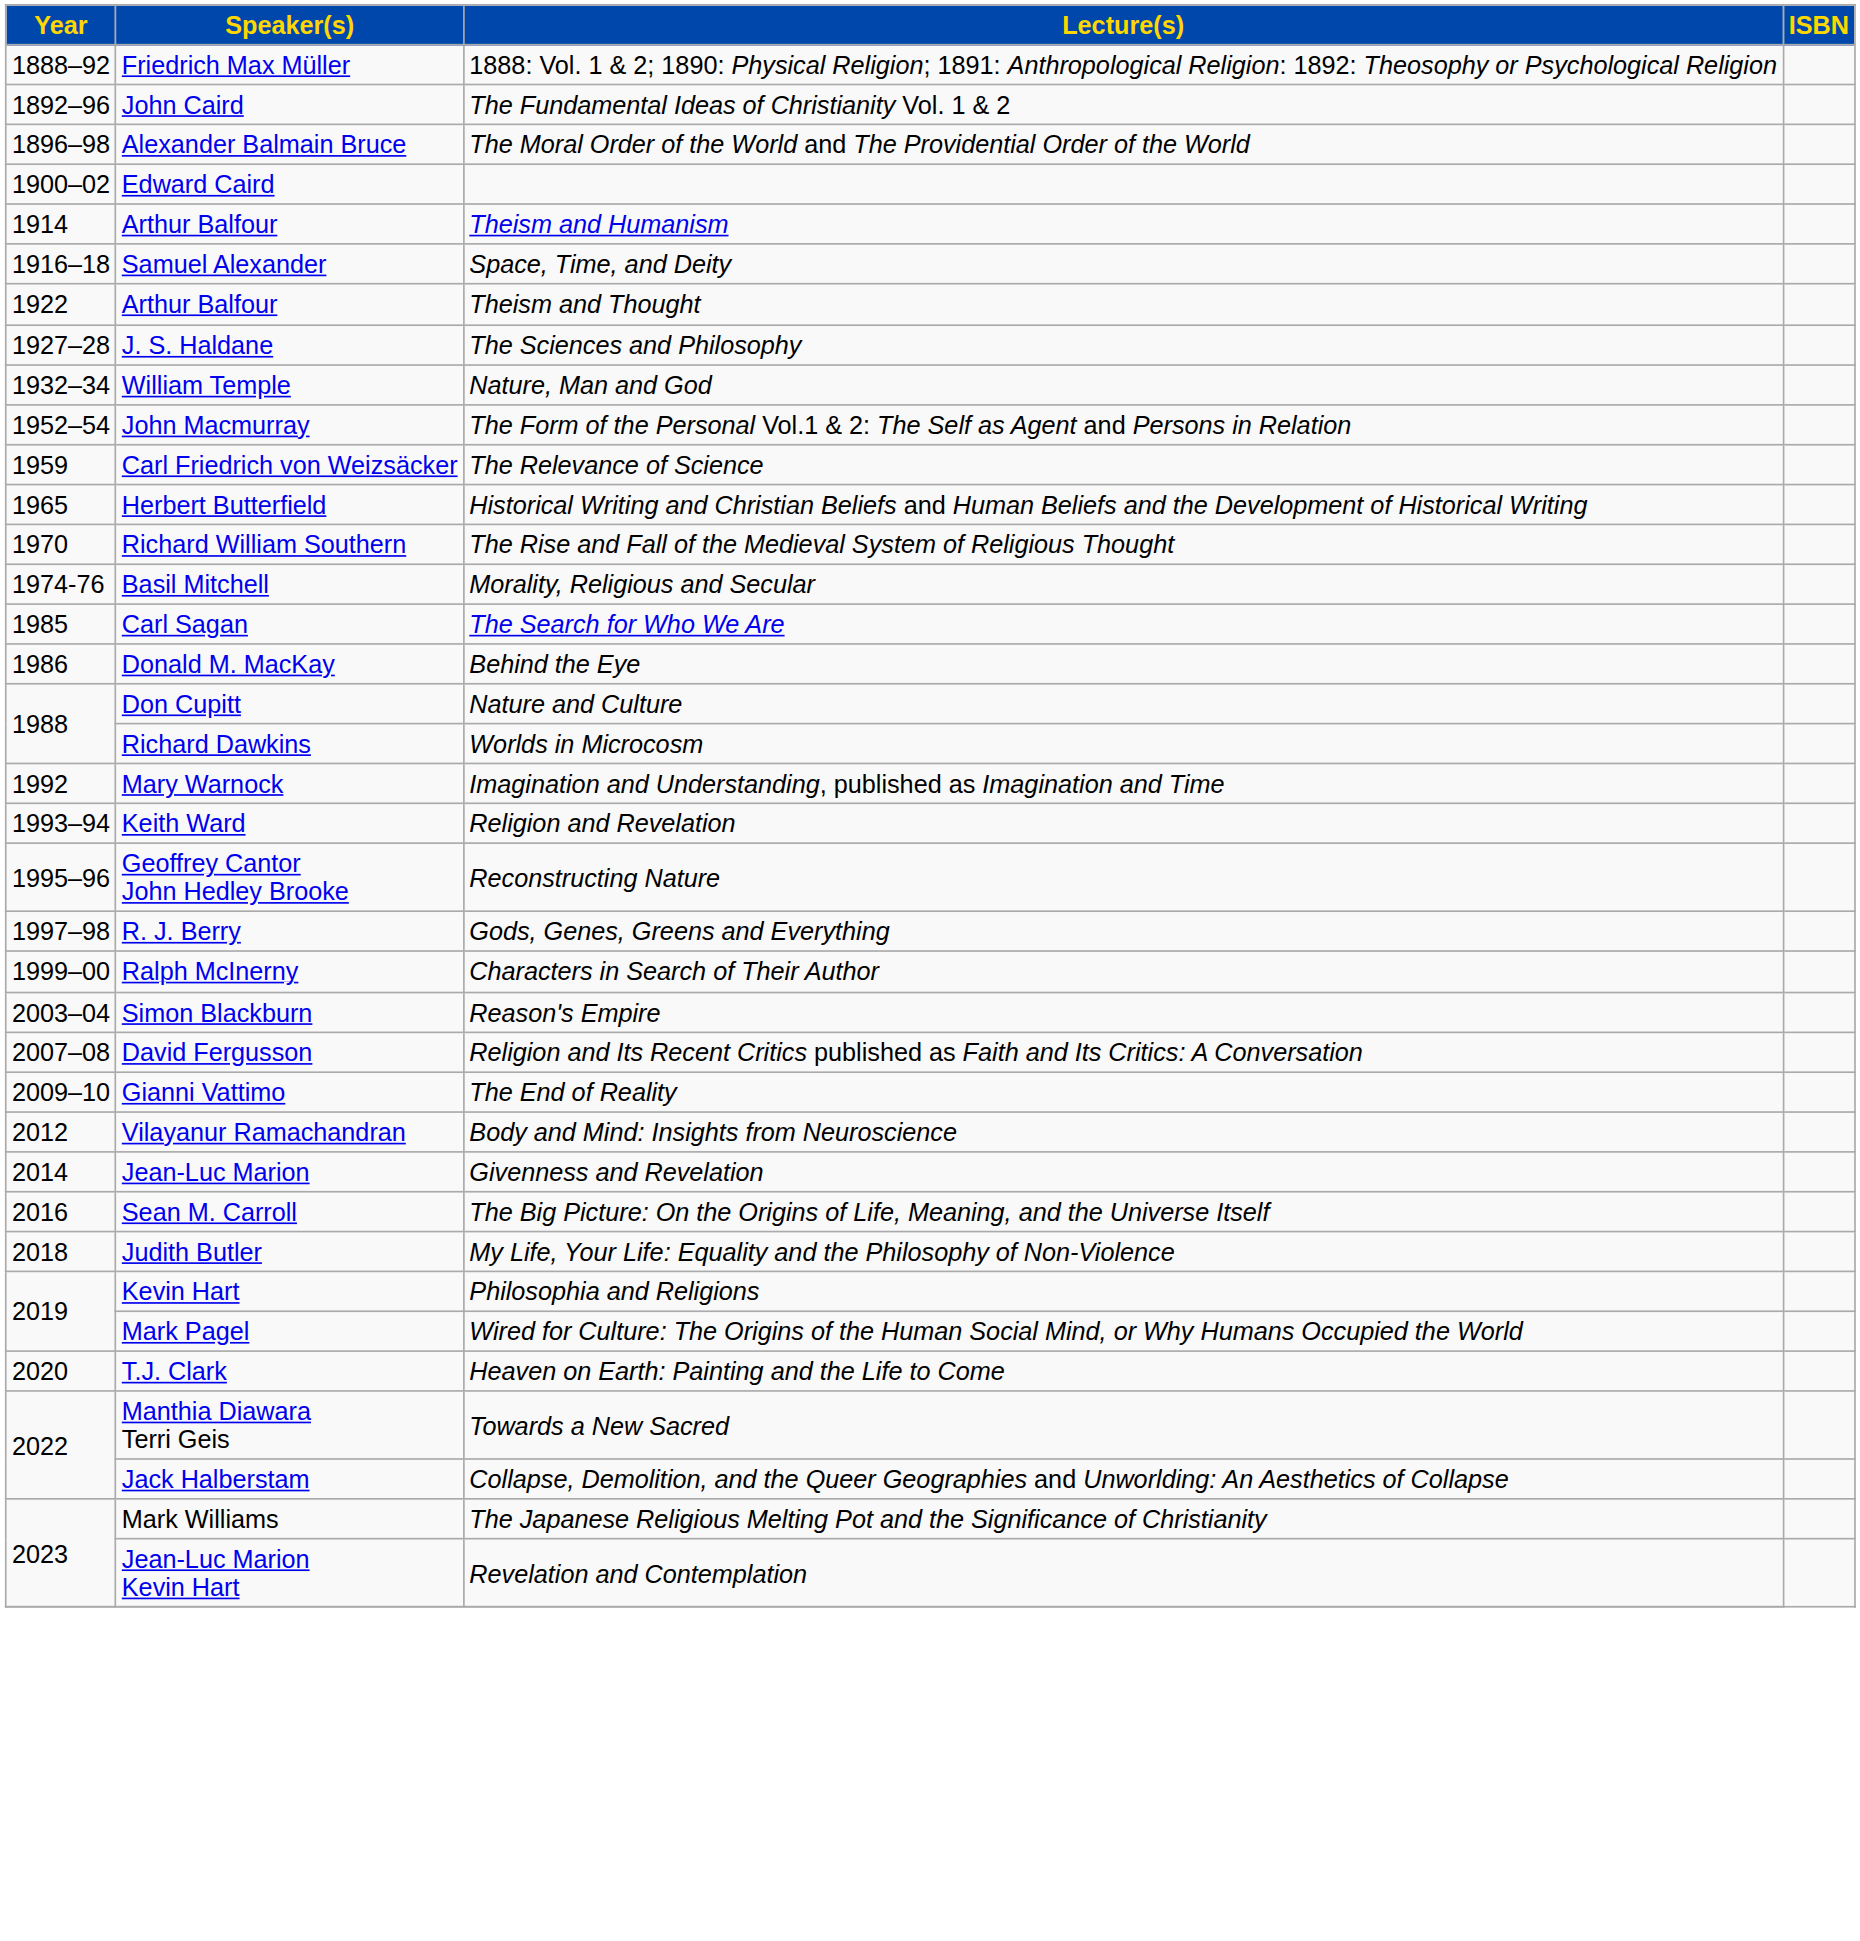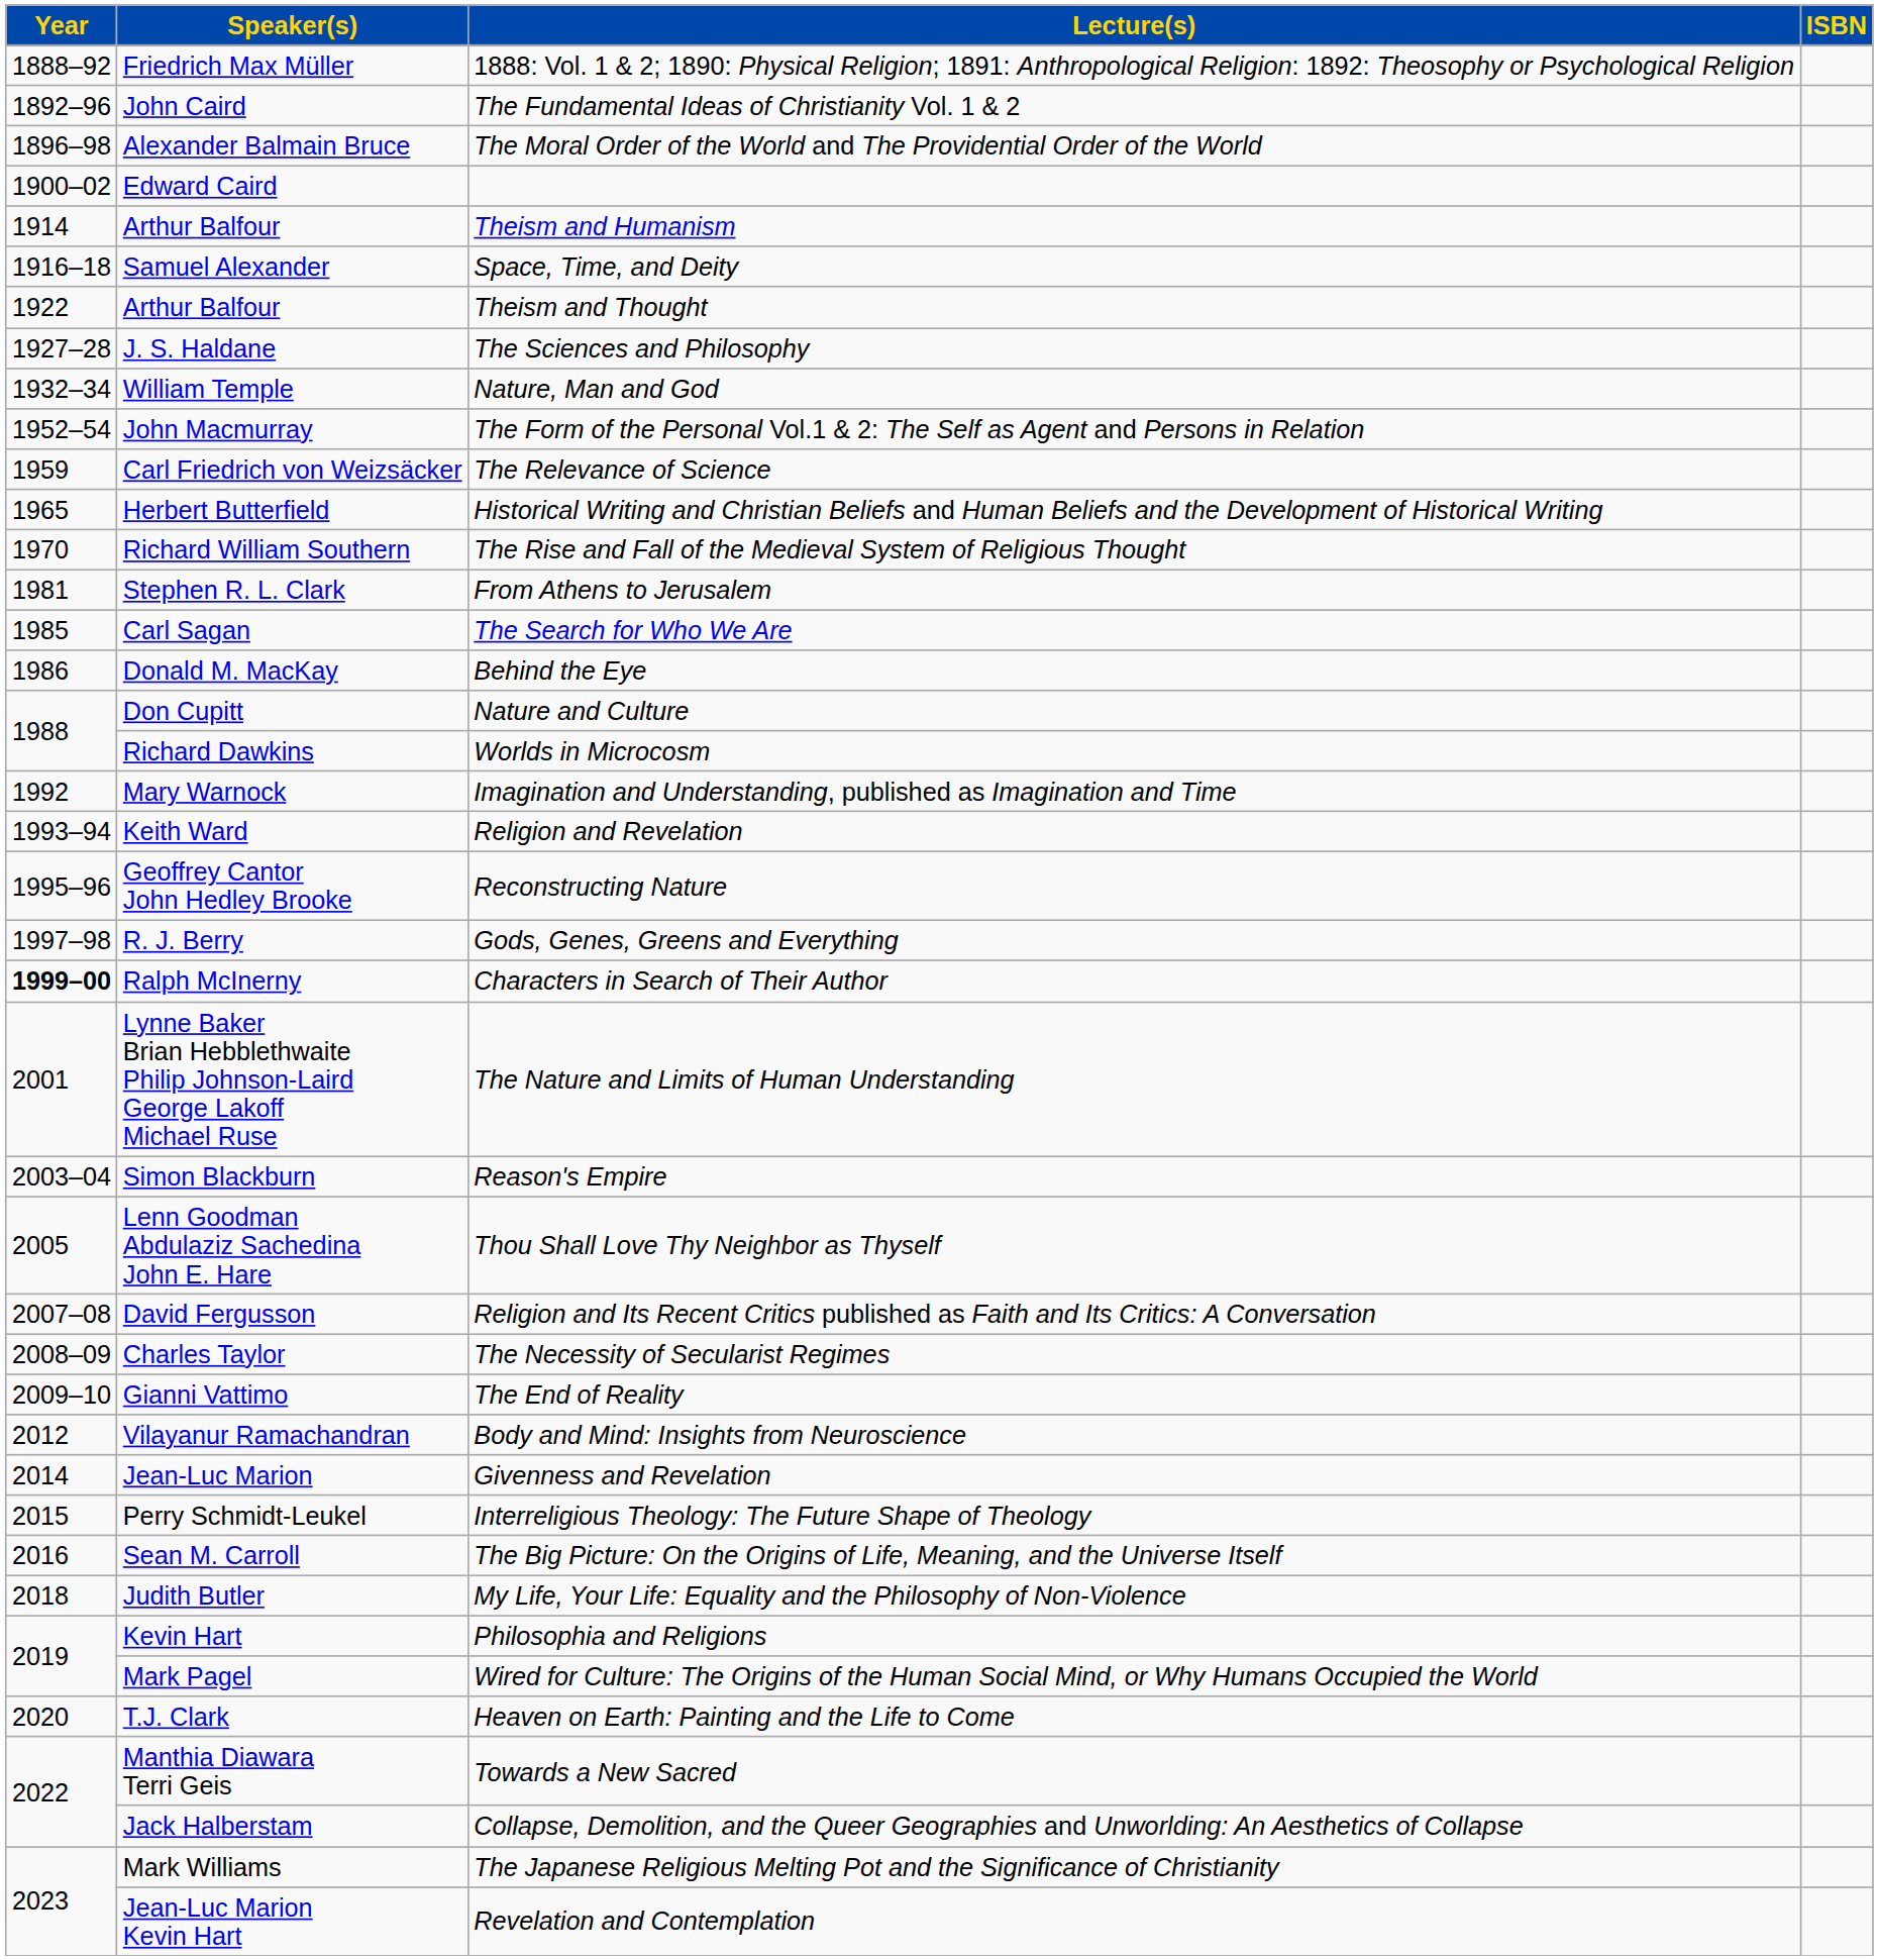 <table class="wikitable collapsible" style="font-size:95%; text-align:left; margin-left:1em;"|->
 <tr>
 <th style="background:#0047AB;color:#FFD700;">Year</th>
 <th style="background:#0047AB;color:#FFD700;">Speaker(s)</th>
 <th style="background:#0047AB;color:#FFD700;">Lecture(s)</th>
 <th style="background:#0047AB;color:#FFD700;">ISBN</th>
 </tr>
 <tr>
 <td>1888–92</td>
 <td><a href='#'>Friedrich Max Müller</a></td>
 <td>1888: <em></em> Vol. 1 & 2; 1890: <em>Physical Religion</em>; 1891: <em>Anthropological Religion</em>: 1892: <em>Theosophy or Psychological Religion</em></td>
 <td></td>
 </tr>
 <tr>
 <td>1892–96</td>
 <td><a href='#'>John Caird</a></td>
 <td><em>The Fundamental Ideas of Christianity</em> Vol. 1 & 2</td>
 <td></td>
 </tr>
 <tr>
 <td>1896–98</td>
 <td><a href='#'>Alexander Balmain Bruce</a></td>
 <td><em>The Moral Order of the World</em> and <em>The Providential Order of the World</em></td>
 <td></td>
 </tr>
 <tr>
 <td>1900–02</td>
 <td><a href='#'>Edward Caird</a></td>
 <td><em></em></td>
 <td></td>
 </tr>
 <tr>
 <td>1914</td>
 <td><a href='#'>Arthur Balfour</a></td>
 <td><em><a href='#'>Theism and Humanism</a></em></td>
 <td></td>
 </tr>
 <tr>
 <td>1916–18</td>
 <td><a href='#'>Samuel Alexander</a></td>
 <td><em>Space, Time, and Deity</em></td>
 <td><br></td>
 </tr>
 <tr>
 <td>1922</td>
 <td><a href='#'>Arthur Balfour</a></td>
 <td><em>Theism and Thought</em></td>
 <td></td>
 </tr>
 <tr>
 <td>1927–28</td>
 <td><a href='#'>J.&nbsp;S. Haldane</a></td>
 <td><em>The Sciences and Philosophy</em></td>
 <td></td>
 </tr>
 <tr>
 <td>1932–34</td>
 <td><a href='#'>William Temple</a></td>
 <td><em>Nature, Man and God</em></td>
 <td></td>
 </tr>
 <tr>
 <td>1952–54</td>
 <td><a href='#'>John Macmurray</a></td>
 <td><em>The Form of the Personal</em> Vol.1 & 2: <em>The Self as Agent</em> and <em>Persons in Relation</em></td>
 <td><br></td>
 </tr>
 <tr>
 <td>1959</td>
 <td><a href='#'>Carl Friedrich von Weizsäcker</a></td>
 <td><em>The Relevance of Science</em></td>
 <td></td>
 </tr>
 <tr>
 <td>1965</td>
 <td><a href='#'>Herbert Butterfield</a></td>
 <td><em>Historical Writing and Christian Beliefs</em> and <em>Human Beliefs and the Development of Historical Writing</em></td>
 <td></td>
 </tr>
 <tr>
 <td>1970</td>
 <td><a href='#'>Richard William Southern</a></td>
 <td><em>The Rise and Fall of the Medieval System of Religious Thought</em></td>
 <td></td>
 </tr>
 <tr>
-<td>1974-76</td>
-<td><a href='#'>Basil Mitchell</a></td>
-<td><em>Morality, Religious and Secular</em></td>
+<td>1981</td>
+<td><a href='#'>Stephen R. L. Clark</a></td>
+<td><em>From Athens to Jerusalem</em></td>
 <td></td>
 </tr>
 <tr>
 <td>1985</td>
 <td><a href='#'>Carl Sagan</a></td>
 <td><em><a href='#'>The Search for Who We Are</a></em></td>
 <td></td>
 </tr>
 <tr>
 <td>1986</td>
 <td><a href='#'>Donald M. MacKay</a></td>
 <td><em>Behind the Eye</em></td>
 <td></td>
 </tr>
 <tr>
 <td rowspan="2">1988</td>
 <td><a href='#'>Don Cupitt</a></td>
 <td><em>Nature and Culture</em></td>
 <td></td>
 </tr>
 <tr>
 <td><a href='#'>Richard Dawkins</a></td>
 <td><em>Worlds in Microcosm</em></td>
 <td></td>
 </tr>
 <tr>
 <td>1992</td>
 <td><a href='#'>Mary Warnock</a></td>
 <td><em>Imagination and Understanding</em>, published as <em>Imagination and Time</em></td>
 <td></td>
 </tr>
 <tr>
 <td>1993–94</td>
 <td><a href='#'>Keith Ward</a></td>
 <td><em>Religion and Revelation</em></td>
 <td></td>
 </tr>
 <tr>
 <td>1995–96</td>
 <td><a href='#'>Geoffrey Cantor</a><br><a href='#'>John Hedley Brooke</a></td>
 <td><em>Reconstructing Nature</em></td>
 <td></td>
 </tr>
 <tr>
 <td>1997–98</td>
 <td><a href='#'>R.&nbsp;J. Berry</a></td>
 <td><em>Gods, Genes, Greens and Everything</em></td>
 <td></td>
 </tr>
 <tr>
-<td>1999–00</td>
+<td><strong>1999–00</strong></td>
 <td><a href='#'>Ralph McInerny</a></td>
 <td><em>Characters in Search of Their Author</em></td>
+<td></td>
+</tr>
+<tr>
+<td>2001</td>
+<td><a href='#'>Lynne Baker</a><br>Brian Hebblethwaite<br><a href='#'>Philip Johnson-Laird</a><br><a href='#'>George Lakoff</a><br><a href='#'>Michael Ruse</a></td>
+<td><em>The Nature and Limits of Human Understanding</em></td>
 <td></td>
 </tr>
 <tr>
 <td>2003–04</td>
 <td><a href='#'>Simon Blackburn</a></td>
 <td><em>Reason's Empire</em></td>
 <td></td>
 </tr>
 <tr>
+<td>2005</td>
+<td><a href='#'>Lenn Goodman</a><br><a href='#'>Abdulaziz Sachedina</a><br><a href='#'>John E. Hare</a></td>
+<td><em>Thou Shall Love Thy Neighbor as Thyself</em></td>
+<td></td>
+</tr>
+<tr>
 <td>2007–08</td>
 <td><a href='#'>David Fergusson</a></td>
 <td><em>Religion and Its Recent Critics</em> published as <em>Faith and Its Critics: A Conversation</em></td>
+<td></td>
+</tr>
+<tr>
+<td>2008–09</td>
+<td><a href='#'>Charles Taylor</a></td>
+<td><em>The Necessity of Secularist Regimes</em></td>
 <td></td>
 </tr>
 <tr>
 <td>2009–10</td>
 <td><a href='#'>Gianni Vattimo</a></td>
 <td><em>The End of Reality</em></td>
 <td></td>
 </tr>
 <tr>
 <td>2012</td>
 <td><a href='#'>Vilayanur Ramachandran</a></td>
 <td><em>Body and Mind: Insights from Neuroscience</em></td>
 <td></td>
 </tr>
 <tr>
 <td>2014</td>
 <td><a href='#'>Jean-Luc Marion</a></td>
 <td><em>Givenness and Revelation</em></td>
+<td></td>
+</tr>
+<tr>
+<td>2015</td>
+<td>Perry Schmidt-Leukel</td>
+<td><em>Interreligious Theology: The Future Shape of Theology</em></td>
 <td></td>
 </tr>
 <tr>
 <td>2016</td>
 <td><a href='#'>Sean M. Carroll</a></td>
 <td><em>The Big Picture: On the Origins of Life, Meaning, and the Universe Itself</em></td>
 <td></td>
 </tr>
 <tr>
 <td>2018</td>
 <td><a href='#'>Judith Butler</a></td>
 <td><em>My Life, Your Life: Equality and the Philosophy of Non-Violence</em></td>
 <td></td>
 </tr>
 <tr>
 <td rowspan="2">2019</td>
 <td><a href='#'>Kevin Hart</a></td>
 <td><em>Philosophia and Religions</em></td>
 <td></td>
 </tr>
 <tr>
 <td><a href='#'>Mark Pagel</a></td>
 <td><em>Wired for Culture: The Origins of the Human Social Mind, or Why Humans Occupied the World</em></td>
 <td></td>
 </tr>
 <tr>
 <td>2020</td>
 <td><a href='#'> T.J. Clark</a></td>
 <td><em>Heaven on Earth: Painting and the Life to Come</em></td>
 <td></td>
 </tr>
 <tr>
 <td rowspan="2">2022</td>
 <td><a href='#'>Manthia Diawara</a><br>Terri Geis</td>
 <td><em>Towards a New Sacred</em></td>
 <td></td>
 </tr>
 <tr>
 <td><a href='#'>Jack Halberstam</a></td>
 <td><em>Collapse, Demolition, and the Queer Geographies</em> and <em>Unworlding: An Aesthetics of Collapse</em></td>
 </tr>
 <tr>
 <td rowspan="2">2023</td>
 <td>Mark Williams</td>
 <td><em>The Japanese Religious Melting Pot and the Significance of Christianity</em></td>
 <td></td>
 </tr>
 <tr>
 <td><a href='#'>Jean-Luc Marion</a><br><a href='#'>Kevin Hart</a></td>
 <td><em>Revelation and Contemplation</em></td>
 </tr>
 <tr>
 </tr>
 </table>
